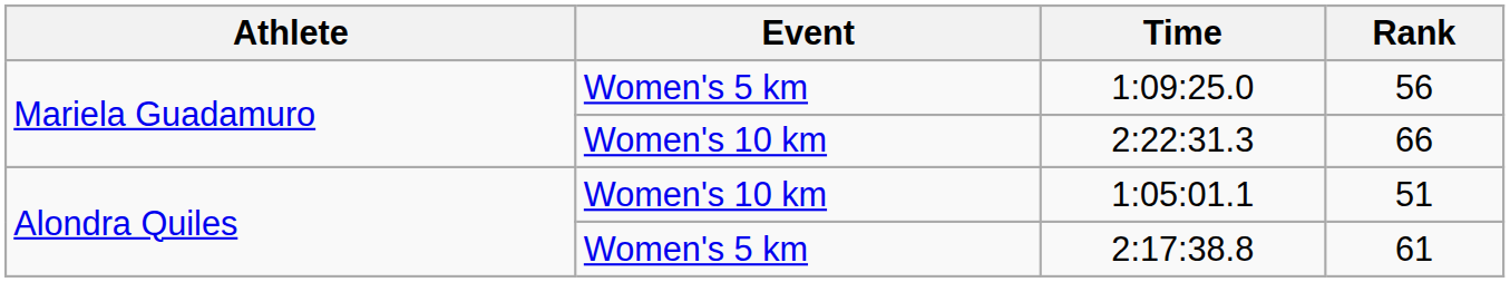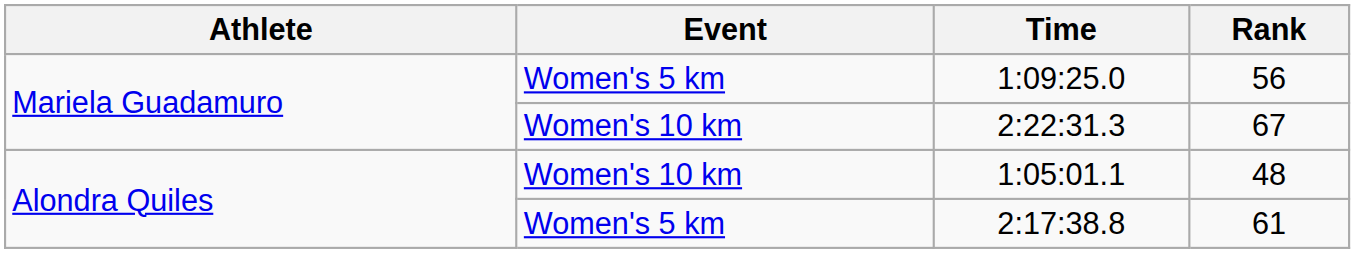 <table class="wikitable" style="text-align:center; font-size:90%; width:50%;">
 <tr>
 <th>Athlete</th>
 <th>Event</th>
 <th>Time</th>
 <th>Rank</th>
 </tr>
 <tr>
 <td align=left rowspan=2><a href='#'>Mariela Guadamuro</a></td>
 <td align=left><a href='#'>Women's 5 km</a></td>
 <td>1:09:25.0</td>
 <td>56</td>
 </tr>
 <tr>
 <td align=left><a href='#'>Women's 10 km</a></td>
 <td>2:22:31.3</td>
-<td>66</td>
+<td>67</td>
 </tr>
 <tr>
 <td align=left rowspan=2><a href='#'>Alondra Quiles</a></td>
 <td align=left><a href='#'>Women's 10 km</a></td>
 <td>1:05:01.1</td>
-<td>51</td>
+<td>48</td>
 </tr>
 <tr>
 <td align=left><a href='#'>Women's 5 km</a></td>
 <td>2:17:38.8</td>
 <td>61</td>
 </tr>
 </table>
